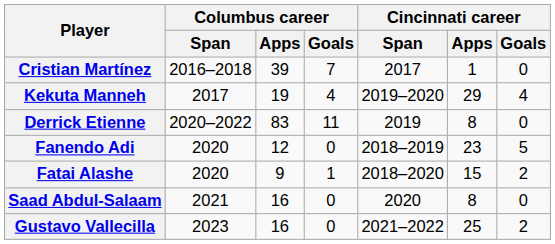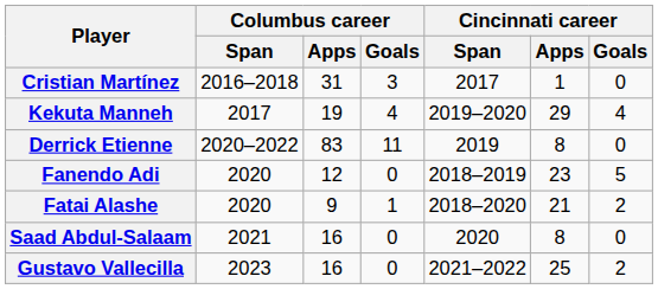 <table class="wikitable sortable plainrowheaders" style="text-align:center">
 <tr>
 <th rowspan="2" scope="col">Player</th>
 <th colspan="3" scope="col">Columbus career</th>
 <th colspan="3" scope="col">Cincinnati career</th>
 </tr>
 <tr>
 <th scope="col">Span</th>
 <th scope="col">Apps</th>
 <th scope="col">Goals</th>
 <th scope="col">Span</th>
 <th scope="col">Apps</th>
 <th scope="col">Goals</th>
 </tr>
 <tr>
 <th scope="row" align="left"> <a href='#'>Cristian Martínez</a></th>
 <td>2016–2018</td>
-<td>39</td>
-<td>7</td>
+<td>31</td>
+<td>3</td>
 <td>2017</td>
 <td>1</td>
 <td>0</td>
 </tr>
 <tr>
 <th scope="row" align="left"> <a href='#'>Kekuta Manneh</a></th>
 <td>2017</td>
 <td>19</td>
 <td>4</td>
 <td>2019–2020</td>
 <td>29</td>
 <td>4</td>
 </tr>
 <tr>
 <th scope="row" align="left"> <a href='#'>Derrick Etienne</a></th>
 <td>2020–2022</td>
 <td>83</td>
 <td>11</td>
 <td>2019</td>
 <td>8</td>
 <td>0</td>
 </tr>
 <tr>
 <th scope="row" align="left"> <a href='#'>Fanendo Adi</a></th>
 <td>2020</td>
 <td>12</td>
 <td>0</td>
 <td>2018–2019</td>
 <td>23</td>
 <td>5</td>
 </tr>
 <tr>
 <th scope="row" align="left"> <a href='#'>Fatai Alashe</a></th>
 <td>2020</td>
 <td>9</td>
 <td>1</td>
 <td>2018–2020</td>
-<td>15</td>
+<td>21</td>
 <td>2</td>
 </tr>
 <tr>
 <th scope="row" align="left"> <a href='#'>Saad Abdul-Salaam</a></th>
 <td>2021</td>
 <td>16</td>
 <td>0</td>
 <td>2020</td>
 <td>8</td>
 <td>0</td>
 </tr>
 <tr>
 <th scope="row" align="left"> <a href='#'>Gustavo Vallecilla</a></th>
 <td>2023</td>
 <td>16</td>
 <td>0</td>
 <td>2021–2022</td>
 <td>25</td>
 <td>2</td>
 </tr>
 </table>
